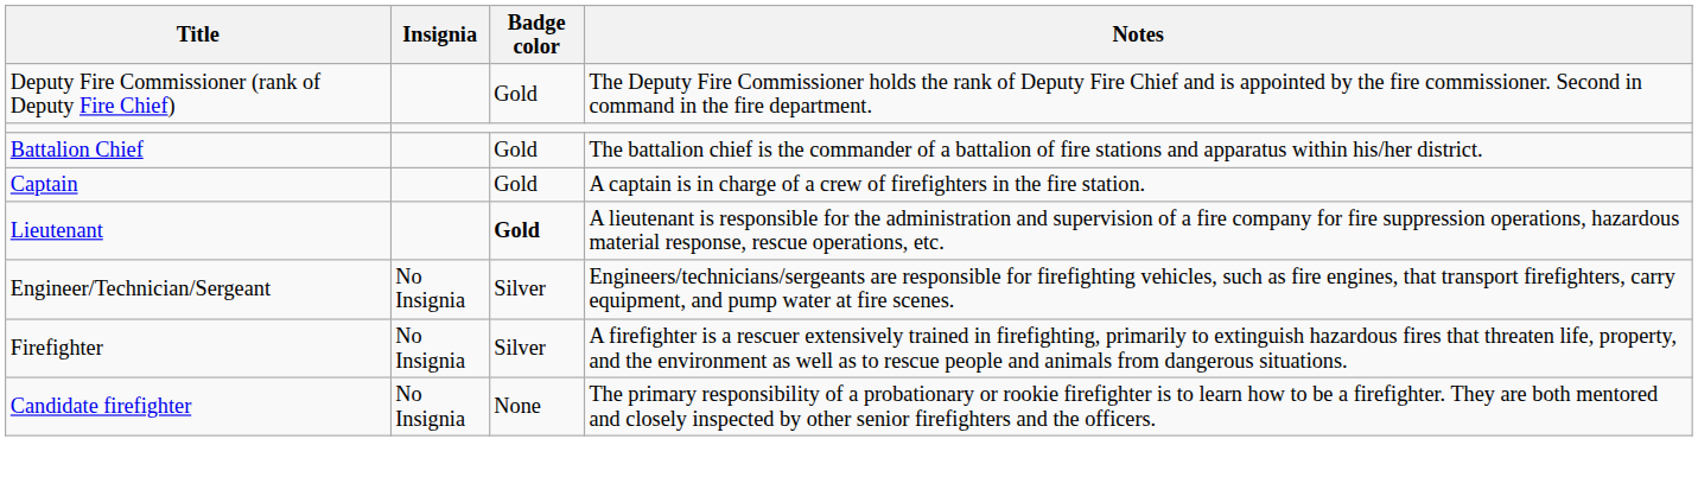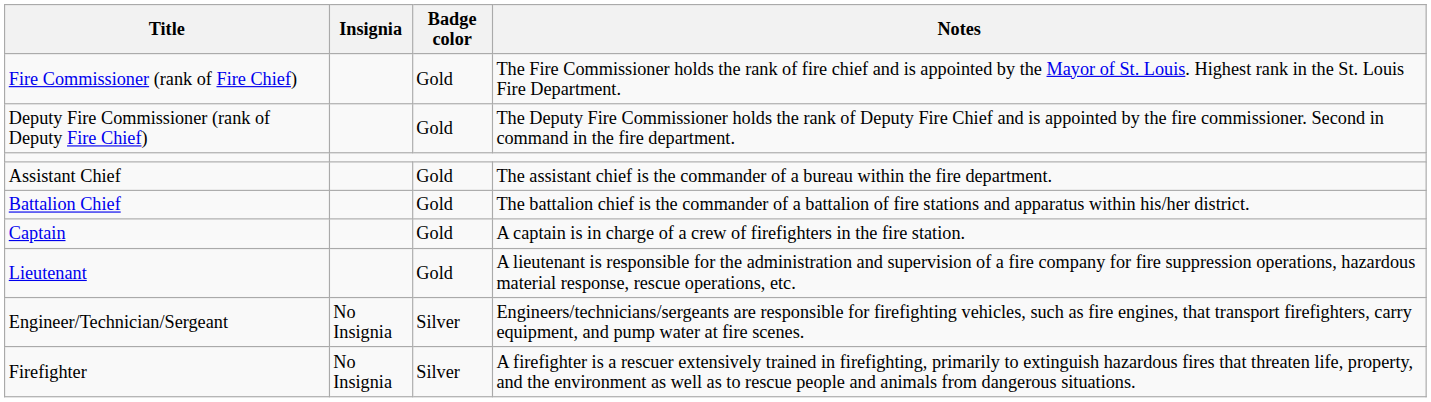 <table class="wikitable">
 <tr>
 <th>Title</th>
 <th>Insignia</th>
 <th>Badge color</th>
 <th>Notes</th>
+</tr>
+<tr>
+<td><a href='#'>Fire Commissioner</a> (rank of <a href='#'>Fire Chief</a>)</td>
+<td></td>
+<td>Gold</td>
+<td>The Fire Commissioner holds the rank of fire chief and is appointed by the <a href='#'>Mayor of St. Louis</a>. Highest rank in the St. Louis Fire Department.</td>
 </tr>
 <tr>
 <td>Deputy Fire Commissioner (rank of Deputy <a href='#'>Fire Chief</a>)</td>
 <td></td>
 <td>Gold</td>
 <td>The Deputy Fire Commissioner holds the rank of Deputy Fire Chief and is appointed by the fire commissioner. Second in command in the fire department.</td>
 </tr>
 <tr>
 <td></td>
+</tr>
+<tr>
+<td>Assistant Chief</td>
+<td></td>
+<td>Gold</td>
+<td>The assistant chief is the commander of a bureau within the fire department.</td>
 </tr>
 <tr>
 <td><a href='#'>Battalion Chief</a></td>
 <td></td>
 <td>Gold</td>
 <td>The battalion chief is the commander of a battalion of fire stations and apparatus within his/her district.</td>
 </tr>
 <tr>
 <td><a href='#'>Captain</a></td>
 <td></td>
 <td>Gold</td>
 <td>A captain is in charge of a crew of firefighters in the fire station.</td>
 </tr>
 <tr>
 <td><a href='#'>Lieutenant</a></td>
 <td></td>
-<td><strong>Gold</strong></td>
+<td>Gold</td>
 <td>A lieutenant is responsible for the administration and supervision of a fire company for fire suppression operations, hazardous material response, rescue operations, etc.</td>
 </tr>
 <tr>
 <td>Engineer/Technician/Sergeant</td>
 <td>No Insignia</td>
 <td>Silver</td>
 <td>Engineers/technicians/sergeants are responsible for firefighting vehicles, such as fire engines, that transport firefighters, carry equipment, and pump water at fire scenes.</td>
 </tr>
 <tr>
 <td>Firefighter</td>
 <td>No Insignia</td>
 <td>Silver</td>
 <td>A firefighter is a rescuer extensively trained in firefighting, primarily to extinguish hazardous fires that threaten life, property, and the environment as well as to rescue people and animals from dangerous situations.</td>
 </tr>
-<tr>
-<td><a href='#'>Candidate firefighter</a></td>
-<td>No Insignia</td>
-<td>None</td>
-<td>The primary responsibility of a probationary or rookie firefighter is to learn how to be a firefighter. They are both mentored and closely inspected by other senior firefighters and the officers.</td>
-</tr>
 </table>
